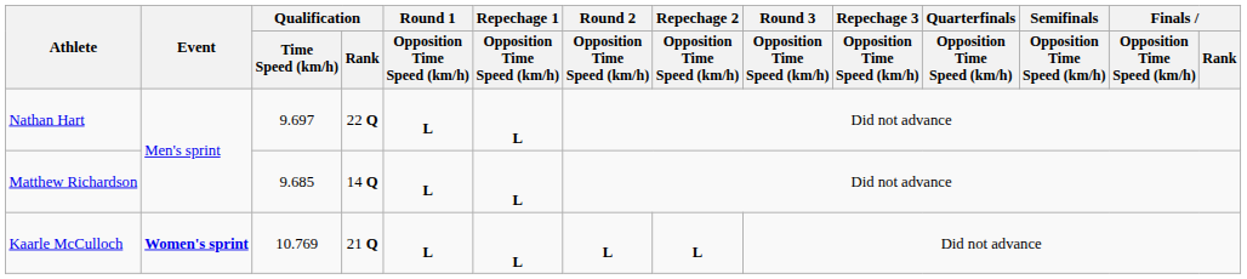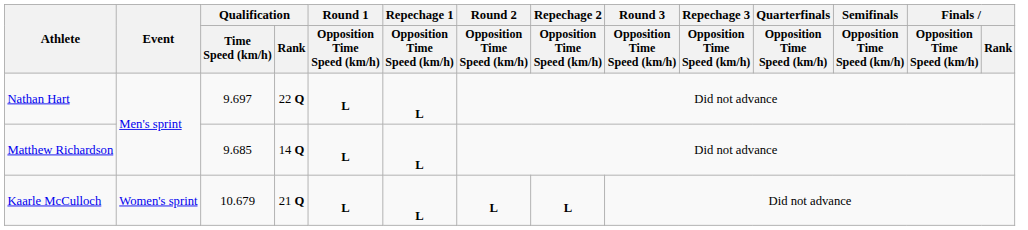 <table class=wikitable style=font-size:90%;text-align:center>
 <tr>
 <th rowspan=2>Athlete</th>
 <th rowspan=2>Event</th>
 <th colspan=2>Qualification</th>
 <th>Round 1</th>
 <th>Repechage 1</th>
 <th>Round 2</th>
 <th>Repechage 2</th>
 <th>Round 3</th>
 <th>Repechage 3</th>
 <th>Quarterfinals</th>
 <th>Semifinals</th>
 <th colspan=2>Finals / </th>
 </tr>
 <tr style=font-size:95%>
 <th>Time<br>Speed (km/h)</th>
 <th>Rank</th>
 <th>Opposition<br>Time<br>Speed (km/h)</th>
 <th>Opposition<br>Time<br>Speed (km/h)</th>
 <th>Opposition<br>Time<br>Speed (km/h)</th>
 <th>Opposition<br>Time<br>Speed (km/h)</th>
 <th>Opposition<br>Time<br>Speed (km/h)</th>
 <th>Opposition<br>Time<br>Speed (km/h)</th>
 <th>Opposition<br>Time<br>Speed (km/h)</th>
 <th>Opposition<br>Time<br>Speed (km/h)</th>
 <th>Opposition<br>Time<br>Speed (km/h)</th>
 <th>Rank</th>
 </tr>
 <tr>
 <td align=left><a href='#'>Nathan Hart</a></td>
 <td align=left rowspan=2><a href='#'>Men's sprint</a></td>
 <td>9.697</td>
 <td>22 <strong>Q</strong></td>
 <td><br><strong>L</strong></td>
 <td><br><br><strong>L</strong></td>
 <td colspan=8>Did not advance</td>
 </tr>
 <tr>
 <td align=left><a href='#'>Matthew Richardson</a></td>
 <td>9.685</td>
 <td>14 <strong>Q</strong></td>
 <td><br><strong>L</strong></td>
 <td><br><br><strong>L</strong></td>
 <td colspan=8>Did not advance</td>
 </tr>
 <tr>
 <td align=left><a href='#'>Kaarle McCulloch</a></td>
-<td align=left><strong><a href='#'>Women's sprint</a></strong></td>
-<td>10.769</td>
+<td align=left><a href='#'>Women's sprint</a></td>
+<td>10.679</td>
 <td>21 <strong>Q</strong></td>
 <td><br><strong>L</strong></td>
 <td><br><br><strong>L</strong></td>
 <td><br><strong>L</strong></td>
 <td><br><strong>L</strong></td>
 <td colspan=6>Did not advance</td>
 </tr>
 </table>
